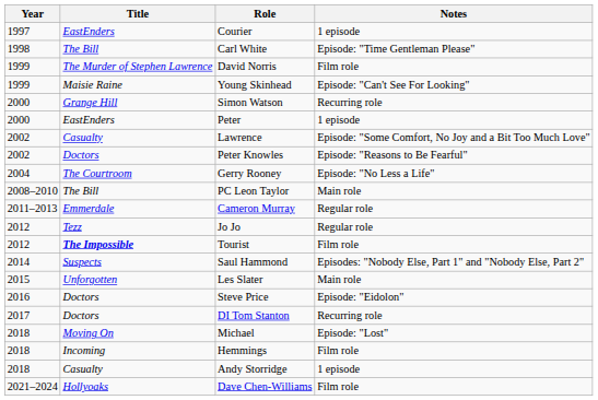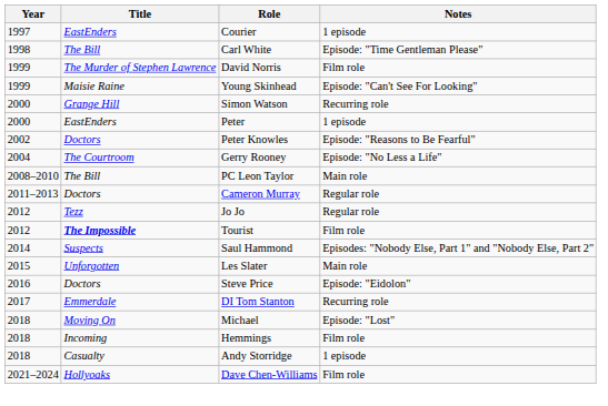 <table class="wikitable">
 <tr>
 <th>Year</th>
 <th>Title</th>
 <th>Role</th>
 <th>Notes</th>
 </tr>
 <tr>
 <td>1997</td>
 <td><em><a href='#'>EastEnders</a></em></td>
 <td>Courier</td>
 <td>1 episode</td>
 </tr>
 <tr>
 <td>1998</td>
 <td><em><a href='#'>The Bill</a></em></td>
 <td>Carl White</td>
 <td>Episode: "Time Gentleman Please"</td>
 </tr>
 <tr>
 <td>1999</td>
 <td><em><a href='#'>The Murder of Stephen Lawrence</a></em></td>
 <td>David Norris</td>
 <td>Film role</td>
 </tr>
 <tr>
 <td>1999</td>
 <td><em>Maisie Raine</em></td>
 <td>Young Skinhead</td>
 <td>Episode: "Can't See For Looking"</td>
 </tr>
 <tr>
 <td>2000</td>
 <td><em><a href='#'>Grange Hill</a></em></td>
 <td>Simon Watson</td>
 <td>Recurring role</td>
 </tr>
 <tr>
 <td>2000</td>
 <td><em>EastEnders</em></td>
 <td>Peter</td>
 <td>1 episode</td>
 </tr>
 <tr>
 <td>2002</td>
-<td><em><a href='#'>Casualty</a></em></td>
-<td>Lawrence</td>
-<td>Episode: "Some Comfort, No Joy and a Bit Too Much Love"</td>
-</tr>
-<tr>
-<td>2002</td>
 <td><em><a href='#'>Doctors</a></em></td>
 <td>Peter Knowles</td>
 <td>Episode: "Reasons to Be Fearful"</td>
 </tr>
 <tr>
 <td>2004</td>
 <td><em><a href='#'>The Courtroom</a></em></td>
 <td>Gerry Rooney</td>
 <td>Episode: "No Less a Life"</td>
 </tr>
 <tr>
 <td>2008–2010</td>
 <td><em>The Bill</em></td>
 <td>PC Leon Taylor</td>
 <td>Main role</td>
 </tr>
 <tr>
 <td>2011–2013</td>
-<td><em><a href='#'>Emmerdale</a></em></td>
+<td><em>Doctors</em></td>
 <td><a href='#'>Cameron Murray</a></td>
 <td>Regular role</td>
 </tr>
 <tr>
 <td>2012</td>
 <td><em><a href='#'>Tezz</a></em></td>
 <td>Jo Jo</td>
 <td>Regular role</td>
 </tr>
 <tr>
 <td>2012</td>
 <td><strong><em><a href='#'>The Impossible</a></em></strong></td>
 <td>Tourist</td>
 <td>Film role</td>
 </tr>
 <tr>
 <td>2014</td>
 <td><em><a href='#'>Suspects</a></em></td>
 <td>Saul Hammond</td>
 <td>Episodes: "Nobody Else, Part 1" and "Nobody Else, Part 2"</td>
 </tr>
 <tr>
 <td>2015</td>
 <td><em><a href='#'>Unforgotten</a></em></td>
 <td>Les Slater</td>
 <td>Main role</td>
 </tr>
 <tr>
 <td>2016</td>
 <td><em>Doctors</em></td>
 <td>Steve Price</td>
 <td>Episode: "Eidolon"</td>
 </tr>
 <tr>
 <td>2017</td>
-<td><em>Doctors</em></td>
+<td><em><a href='#'>Emmerdale</a></em></td>
 <td><a href='#'>DI Tom Stanton</a></td>
 <td>Recurring role</td>
 </tr>
 <tr>
 <td>2018</td>
 <td><em><a href='#'>Moving On</a></em></td>
 <td>Michael</td>
 <td>Episode: "Lost"</td>
 </tr>
 <tr>
 <td>2018</td>
 <td><em>Incoming</em></td>
 <td>Hemmings</td>
 <td>Film role</td>
 </tr>
 <tr>
 <td>2018</td>
 <td><em>Casualty</em></td>
 <td>Andy Storridge</td>
 <td>1 episode</td>
 </tr>
 <tr>
 <td>2021–2024</td>
 <td><em><a href='#'>Hollyoaks</a></em></td>
 <td><a href='#'>Dave Chen-Williams</a></td>
 <td>Film role</td>
 </tr>
 </table>
